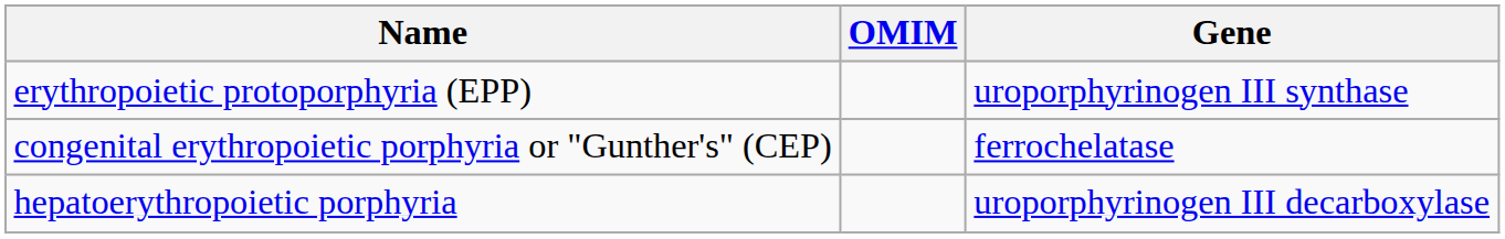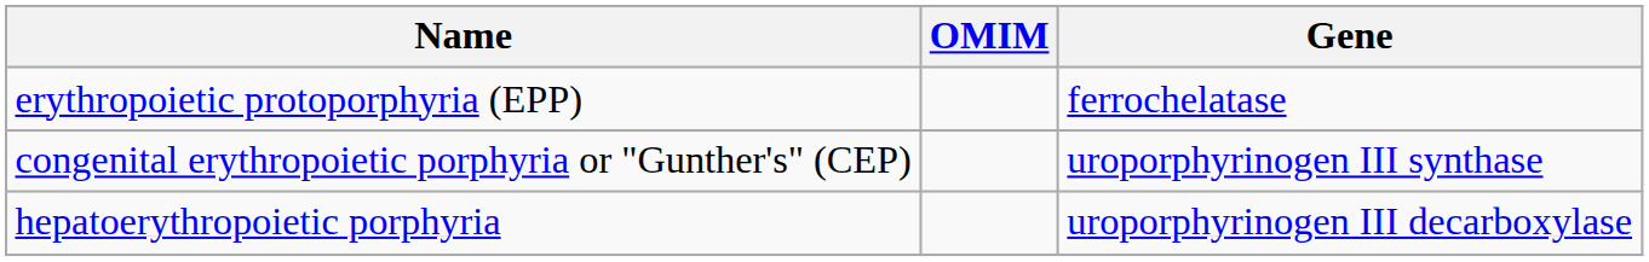 <table class="wikitable">
 <tr>
 <th>Name</th>
 <th><a href='#'>OMIM</a></th>
 <th>Gene</th>
 </tr>
 <tr>
 <td><a href='#'>erythropoietic protoporphyria</a> (EPP)</td>
 <td></td>
-<td><a href='#'>uroporphyrinogen III synthase</a></td>
+<td><a href='#'>ferrochelatase</a></td>
 </tr>
 <tr>
 <td><a href='#'>congenital erythropoietic porphyria</a> or "Gunther's" (CEP)</td>
 <td></td>
-<td><a href='#'>ferrochelatase</a></td>
+<td><a href='#'>uroporphyrinogen III synthase</a></td>
 </tr>
 <tr>
 <td><a href='#'>hepatoerythropoietic porphyria</a></td>
 <td></td>
 <td><a href='#'>uroporphyrinogen III decarboxylase</a></td>
 </tr>
 </table>
